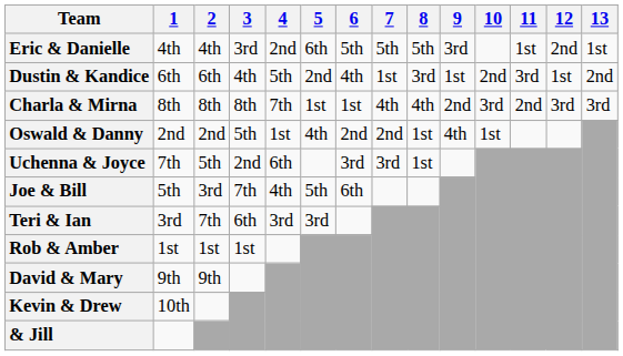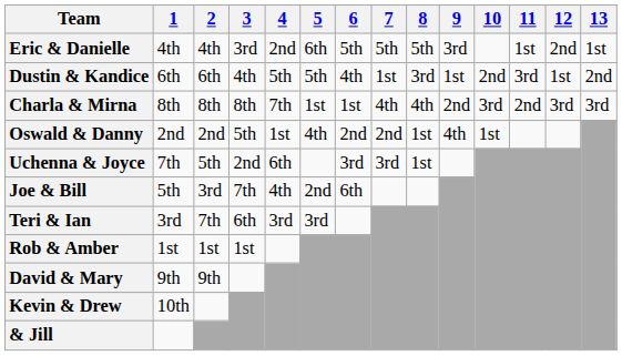 <table class="wikitable sortable" style="text-align:left;">
 <tr>
 <th scope="col" class="unsortable">Team</th>
 <th scope="col"><a href='#'>1</a></th>
 <th scope="col"><a href='#'>2</a></th>
 <th scope="col"><a href='#'>3</a></th>
 <th scope="col"><a href='#'>4</a></th>
 <th scope="col"><a href='#'>5</a></th>
 <th scope="col"><a href='#'>6</a></th>
 <th scope="col"><a href='#'>7</a></th>
 <th scope="col"><a href='#'>8</a><span></span></th>
 <th scope="col"><a href='#'>9</a></th>
 <th scope="col"><a href='#'>10</a></th>
 <th scope="col"><a href='#'>11</a></th>
 <th scope="col"><a href='#'>12</a></th>
 <th scope="col"><a href='#'>13</a></th>
 </tr>
 <tr>
 <th scope="row" style="text-align:left">Eric & Danielle</th>
 <td>4th</td>
 <td>4th</td>
 <td>3rd</td>
 <td>2nd</td>
 <td>6th</td>
 <td>5th</td>
 <td>5th</td>
 <td>5th</td>
 <td>3rd</td>
 <td></td>
 <td>1st</td>
 <td>2nd</td>
 <td>1st</td>
 </tr>
 <tr>
 <th scope="row" style="text-align:left">Dustin & Kandice</th>
 <td>6th</td>
 <td>6th</td>
 <td>4th</td>
 <td>5th</td>
-<td>2nd</td>
+<td>5th</td>
 <td>4th</td>
 <td>1st</td>
 <td>3rd</td>
 <td>1st</td>
 <td>2nd</td>
 <td>3rd</td>
 <td>1st</td>
 <td>2nd</td>
 </tr>
 <tr>
 <th scope="row" style="text-align:left">Charla & Mirna</th>
 <td>8th</td>
 <td>8th</td>
 <td>8th</td>
 <td>7th</td>
 <td>1st</td>
 <td>1st</td>
 <td>4th</td>
 <td>4th</td>
 <td>2nd</td>
 <td>3rd</td>
 <td>2nd</td>
 <td>3rd</td>
 <td>3rd</td>
 </tr>
 <tr>
 <th scope="row" style="text-align:left">Oswald & Danny</th>
 <td>2nd</td>
 <td>2nd</td>
 <td>5th</td>
 <td>1st</td>
 <td>4th</td>
 <td>2nd</td>
 <td>2nd</td>
 <td>1st</td>
 <td>4th</td>
 <td>1st</td>
 <td></td>
 <td></td>
 <td rowspan="8" style="background:darkgrey;"></td>
 </tr>
 <tr>
 <th scope="row" style="text-align:left">Uchenna & Joyce</th>
 <td>7th</td>
 <td>5th</td>
 <td>2nd</td>
 <td>6th</td>
 <td></td>
 <td>3rd</td>
 <td>3rd</td>
 <td>1st</td>
 <td></td>
 <td colspan="3" rowspan="7" style="background:darkgrey;"></td>
 </tr>
 <tr>
 <th scope="row" style="text-align:left">Joe & Bill</th>
 <td>5th</td>
 <td>3rd</td>
 <td>7th</td>
 <td>4th</td>
-<td>5th</td>
+<td>2nd</td>
 <td>6th</td>
 <td></td>
 <td></td>
 <td rowspan="6" style="background:darkgrey;"></td>
 </tr>
 <tr>
 <th scope="row" style="text-align:left">Teri & Ian</th>
 <td>3rd</td>
 <td>7th</td>
 <td>6th</td>
 <td>3rd</td>
 <td>3rd</td>
 <td></td>
 <td colspan="2" rowspan="5" style="background:darkgrey;"></td>
 </tr>
 <tr>
 <th scope="row" style="text-align:left">Rob & Amber</th>
 <td>1st</td>
 <td>1st</td>
 <td>1st</td>
 <td></td>
 <td colspan="2" rowspan="4" style="background:darkgrey;"></td>
 </tr>
 <tr>
 <th scope="row" style="text-align:left">David & Mary</th>
 <td>9th</td>
 <td>9th</td>
 <td></td>
 <td rowspan="3" style="background:darkgrey;"></td>
 </tr>
 <tr>
 <th scope="row" style="text-align:left">Kevin & Drew</th>
 <td>10th</td>
 <td></td>
 <td rowspan="2" style="background:darkgrey;"></td>
 </tr>
 <tr>
 <th scope="row" style="text-align:left"> & Jill</th>
 <td></td>
 <td style="background:darkgrey;"></td>
 </tr>
 </table>
